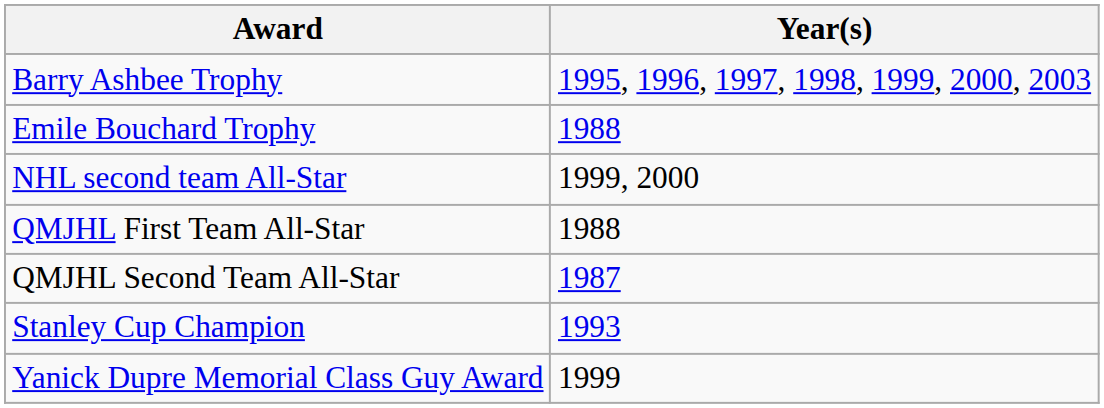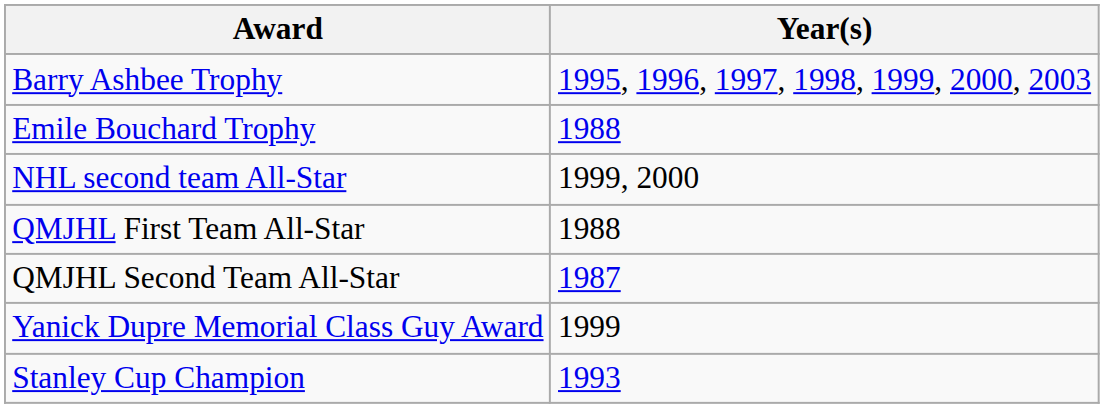 <table class="wikitable">
 <tr>
 <th>Award</th>
 <th>Year(s)</th>
 </tr>
 <tr>
 <td><a href='#'>Barry Ashbee Trophy</a></td>
 <td><a href='#'>1995</a>, <a href='#'>1996</a>, <a href='#'>1997</a>, <a href='#'>1998</a>, <a href='#'>1999</a>, <a href='#'>2000</a>, <a href='#'>2003</a></td>
 </tr>
 <tr>
 <td><a href='#'>Emile Bouchard Trophy</a></td>
 <td><a href='#'>1988</a></td>
 </tr>
 <tr>
 <td><a href='#'>NHL second team All-Star</a></td>
 <td>1999, 2000</td>
 </tr>
 <tr>
 <td><a href='#'>QMJHL</a> First Team All-Star</td>
 <td>1988</td>
 </tr>
 <tr>
 <td>QMJHL Second Team All-Star</td>
 <td><a href='#'>1987</a></td>
 </tr>
 <tr>
+<td><a href='#'>Yanick Dupre Memorial Class Guy Award</a></td>
+<td>1999</td>
+</tr>
+<tr>
 <td><a href='#'>Stanley Cup Champion</a></td>
 <td><a href='#'>1993</a></td>
 </tr>
-<tr>
-<td><a href='#'>Yanick Dupre Memorial Class Guy Award</a></td>
-<td>1999</td>
-</tr>
 </table>
